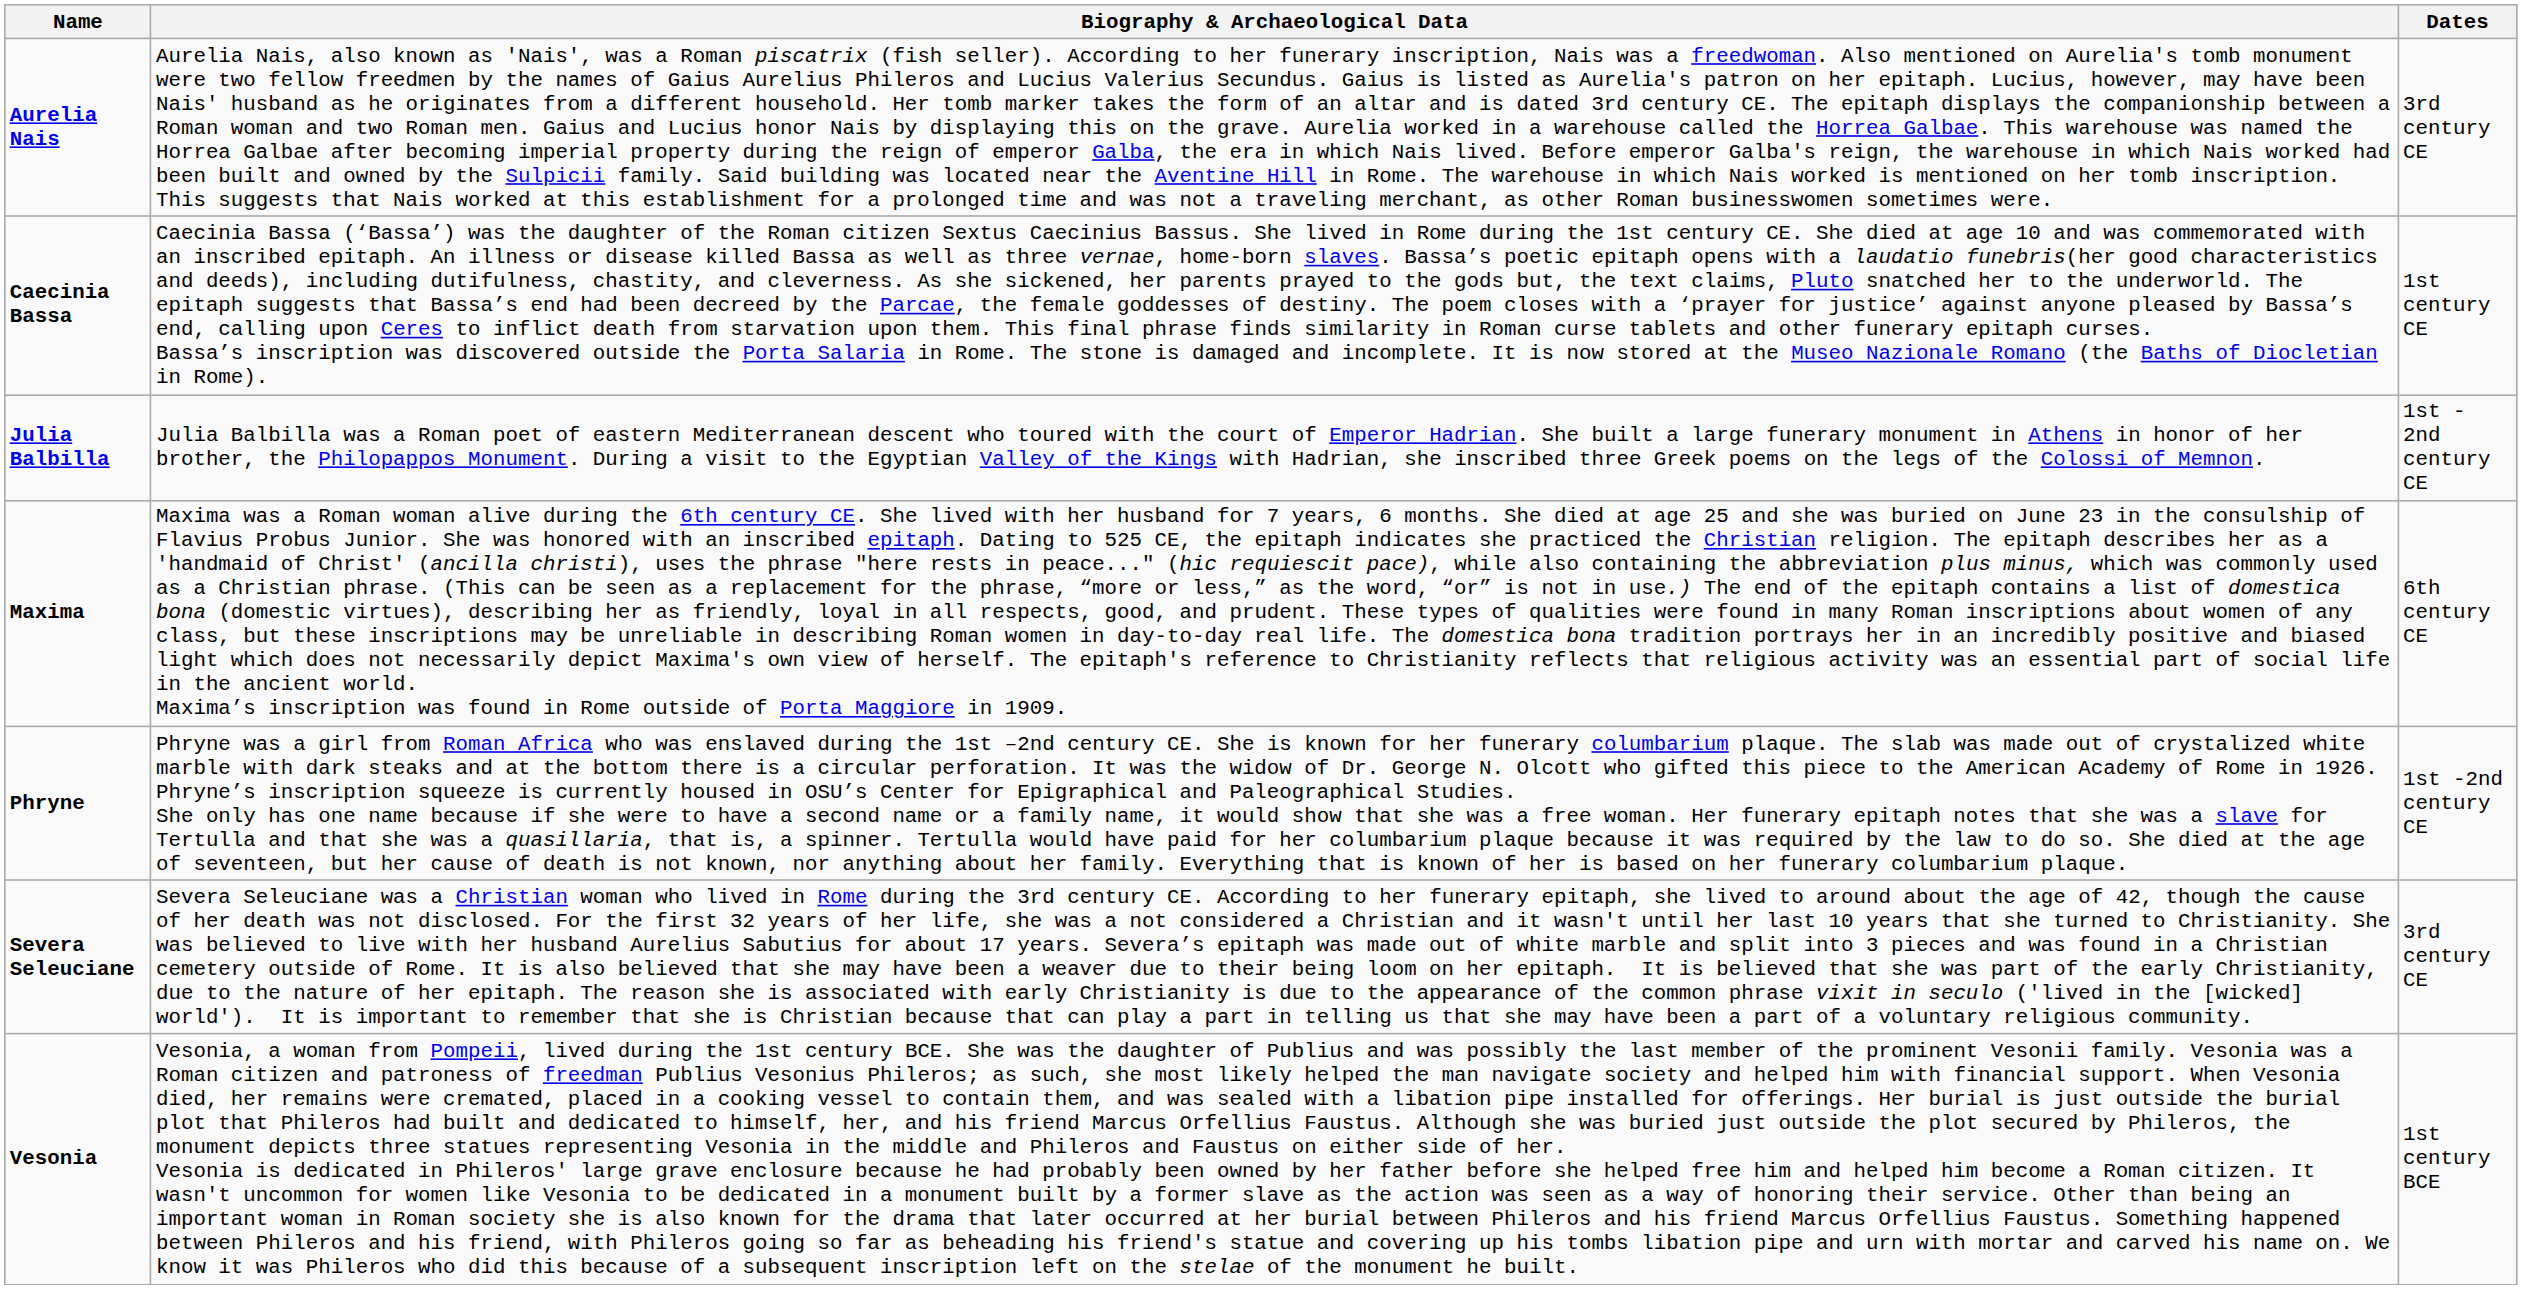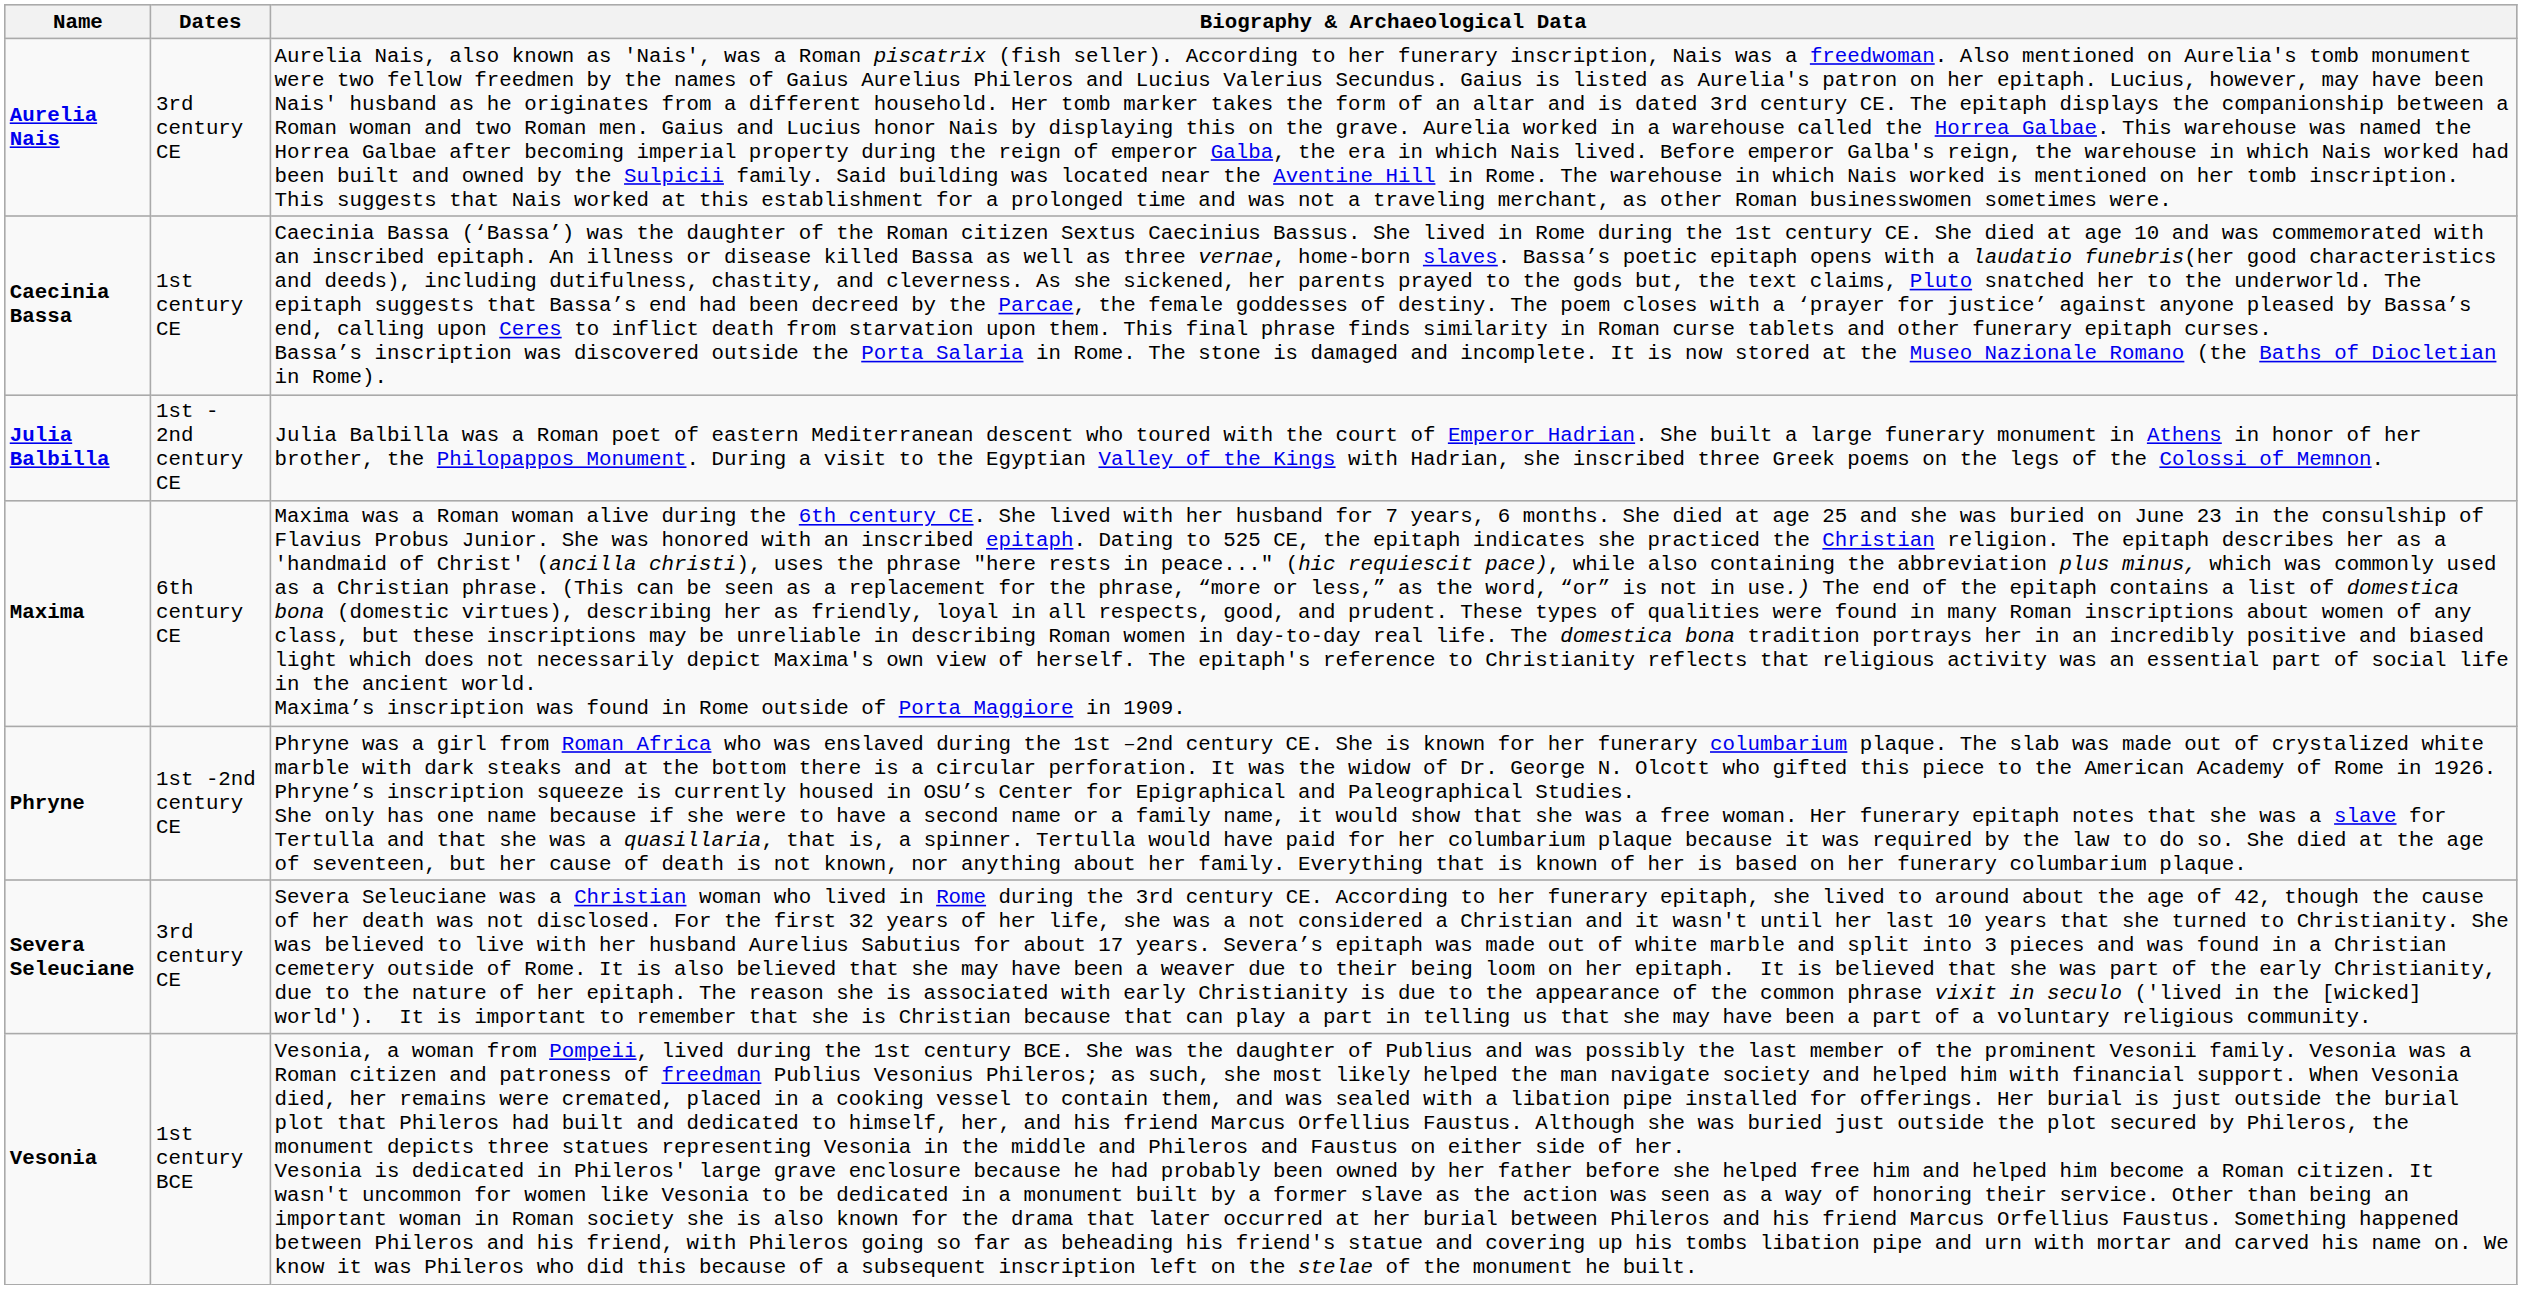 <table class="wikitable">
 <tr>
 <th>Name</th>
+<th>Dates</th>
 <th>Biography & Archaeological Data</th>
-<th>Dates</th>
 </tr>
 <tr>
 <td><strong><a href='#'>Aurelia Nais</a></strong></td>
+<td>3rd century CE</td>
 <td>Aurelia Nais, also known as 'Nais', was a Roman <em>piscatrix</em> (fish seller). According to her funerary inscription, Nais was a <a href='#'>freedwoman</a>. Also mentioned on Aurelia's tomb monument were two fellow freedmen by the names of Gaius Aurelius Phileros and Lucius Valerius Secundus. Gaius is listed as Aurelia's patron on her epitaph. Lucius, however, may have been Nais' husband as he originates from a different household. Her tomb marker takes the form of an altar and is dated 3rd century CE. The epitaph displays the companionship between a Roman woman and two Roman men. Gaius and Lucius honor Nais by displaying this on the grave. Aurelia worked in a warehouse called the <a href='#'>Horrea Galbae</a>. This warehouse was named the Horrea Galbae after becoming imperial property during the reign of emperor <a href='#'>Galba</a>, the era in which Nais lived. Before emperor Galba's reign, the warehouse in which Nais worked had been built and owned by the <a href='#'>Sulpicii</a> family. Said building was located near the <a href='#'>Aventine Hill</a> in Rome. The warehouse in which Nais worked is mentioned on her tomb inscription. This suggests that Nais worked at this establishment for a prolonged time and was not a traveling merchant, as other Roman businesswomen sometimes were.</td>
-<td>3rd century CE</td>
 </tr>
 <tr>
 <td><strong>Caecinia Bassa</strong></td>
+<td>1st century CE</td>
 <td>Caecinia Bassa (‘Bassa’) was the daughter of the Roman citizen Sextus Caecinius Bassus. She lived in Rome during the 1st century CE. She died at age 10 and was commemorated with an inscribed epitaph. An illness or disease killed Bassa as well as three <em>vernae</em>, home-born <a href='#'>slaves</a>. Bassa’s poetic epitaph opens with a <em>laudatio funebris</em>(her good characteristics and deeds), including dutifulness, chastity, and cleverness. As she sickened, her parents prayed to the gods but, the text claims, <a href='#'>Pluto</a> snatched her to the underworld. The epitaph suggests that Bassa’s end had been decreed by the <a href='#'>Parcae</a>, the female goddesses of destiny. The poem closes with a ‘prayer for justice’ against anyone pleased by Bassa’s end, calling upon <a href='#'>Ceres</a> to inflict death from starvation upon them. This final phrase finds similarity in Roman curse tablets and other funerary epitaph curses.<br>Bassa’s inscription was discovered outside the <a href='#'>Porta Salaria</a> in Rome. The stone is damaged and incomplete. It is now stored at the <a href='#'>Museo Nazionale Romano</a> (the <a href='#'>Baths of Diocletian</a> in Rome).</td>
-<td>1st century CE</td>
 </tr>
 <tr>
 <td><strong><a href='#'>Julia Balbilla</a></strong></td>
+<td>1st - 2nd century CE</td>
 <td>Julia Balbilla was a Roman poet of eastern Mediterranean descent who toured with the court of <a href='#'>Emperor Hadrian</a>. She built a large funerary monument in <a href='#'>Athens</a> in honor of her brother, the <a href='#'>Philopappos Monument</a>. During a visit to the Egyptian <a href='#'>Valley of the Kings</a> with Hadrian, she inscribed three Greek poems on the legs of the <a href='#'>Colossi of Memnon</a>.</td>
-<td>1st - 2nd century CE</td>
 </tr>
 <tr>
 <td><strong>Maxima</strong></td>
+<td>6th century CE</td>
 <td>Maxima was a Roman woman alive during the <a href='#'>6th century CE</a>. She lived with her husband for 7 years, 6 months. She died at age 25 and she was buried on June 23 in the consulship of Flavius Probus Junior. She was honored with an inscribed <a href='#'>epitaph</a>. Dating to 525 CE, the epitaph indicates she practiced the <a href='#'>Christian</a> religion. The epitaph describes her as a 'handmaid of Christ' (<em>ancilla christi</em>), uses the phrase "here rests in peace..." (<em>hic requiescit pace)</em>, while also containing the abbreviation <em>plus minus,</em> which was commonly used as a Christian phrase. (This can be seen as a replacement for the phrase, “more or less,” as the word, “or” is not in use<em>.)</em> The end of the epitaph contains a list of <em>domestica bona</em>  (domestic virtues), describing her as friendly, loyal in all respects, good, and prudent. These types of qualities were found in many Roman inscriptions about women of any class, but these inscriptions may be unreliable in describing Roman women in day-to-day real life. The <em>domestica bona</em> tradition portrays her in an incredibly positive and biased light which does not necessarily depict Maxima's own view of herself. The epitaph's reference to Christianity reflects that religious activity was an essential part of social life in the ancient world.<br>Maxima’s inscription was found in Rome outside of <a href='#'>Porta Maggiore</a> in 1909.</td>
-<td>6th century CE</td>
 </tr>
 <tr>
 <td><strong>Phryne</strong></td>
+<td>1st -2nd  century CE</td>
 <td>Phryne was a girl from <a href='#'>Roman Africa</a> who was enslaved during the 1st –2nd century CE. She is known for her funerary <a href='#'>columbarium</a> plaque. The slab was made out of crystalized white marble with dark steaks and at the bottom there is a circular perforation. It was the widow of Dr. George N. Olcott who gifted this piece to the American Academy of Rome in 1926. Phryne’s inscription squeeze is currently housed in OSU’s Center for Epigraphical and Paleographical Studies.<br>She only has one name because if she were to have a second name or a family name, it would show that she was a free woman.  Her funerary epitaph notes that she was a <a href='#'>slave</a> for Tertulla and that she was a <em>quasillaria</em>, that is, a spinner. Tertulla would have paid for her columbarium plaque because it was required by the law to do so. She died at the age of seventeen, but her cause of death is not known, nor anything about her family. Everything that is known of her is based on her funerary columbarium plaque.  </td>
-<td>1st -2nd  century CE</td>
 </tr>
 <tr>
 <td><strong>Severa Seleuciane</strong></td>
+<td>3rd century CE</td>
 <td>Severa Seleuciane was a <a href='#'>Christian</a> woman who lived in <a href='#'>Rome</a> during the 3rd century CE. According to her funerary epitaph, she lived to around about the age of 42, though the cause of her death was not disclosed. For the first 32 years of her life, she was a not considered a Christian and it wasn't until her last 10 years that she turned to Christianity. She was believed to live with her husband Aurelius Sabutius for about 17 years. Severa’s epitaph was made out of white marble and split into 3 pieces and was found in a Christian cemetery outside of Rome. It is also believed that she may have been a weaver due to their being loom on her epitaph.  It is believed that she was part of the early Christianity, due to the nature of her epitaph. The reason she is associated with early Christianity is due to the appearance of the common phrase <em>vixit in seculo</em> ('lived in the [wicked] world').  It is important to remember that she is Christian because that can play a part in telling us that she may have been a part of a voluntary religious community.</td>
-<td>3rd century CE</td>
 </tr>
 <tr>
 <td><strong>Vesonia</strong></td>
+<td>1st century BCE</td>
 <td>Vesonia, a woman from <a href='#'>Pompeii</a>, lived during the 1st century BCE. She was the daughter of Publius and was possibly the last member of the prominent Vesonii family. Vesonia was a Roman citizen and patroness of <a href='#'>freedman</a> Publius Vesonius Phileros; as such, she most likely helped the man navigate society and helped him with financial support. When Vesonia died, her remains were cremated, placed in a cooking vessel to contain them, and was sealed with a libation pipe installed for offerings. Her burial is just outside the burial plot that Phileros had built and dedicated to himself, her, and his friend Marcus Orfellius Faustus. Although she was buried just outside the plot secured by Phileros, the monument depicts three statues representing Vesonia in the middle and Phileros and Faustus on either side of her.<br>Vesonia is dedicated in Phileros' large grave enclosure because he had probably been owned by her father before she helped free him and helped him become a Roman citizen. It wasn't uncommon for women like Vesonia to be dedicated in a monument built by a former slave as the action was seen as a way of honoring their service. Other than being an important woman in Roman society she is also known for the drama that later occurred at her burial between Phileros and his friend Marcus Orfellius Faustus. Something happened between Phileros and his friend, with Phileros going so far as beheading his friend's statue and covering up his tombs libation pipe and urn with mortar and carved his name on. We know it was Phileros who did this because of a subsequent inscription left on the <em>stelae</em> of the monument he built.</td>
-<td>1st century BCE</td>
 </tr>
 </table>
